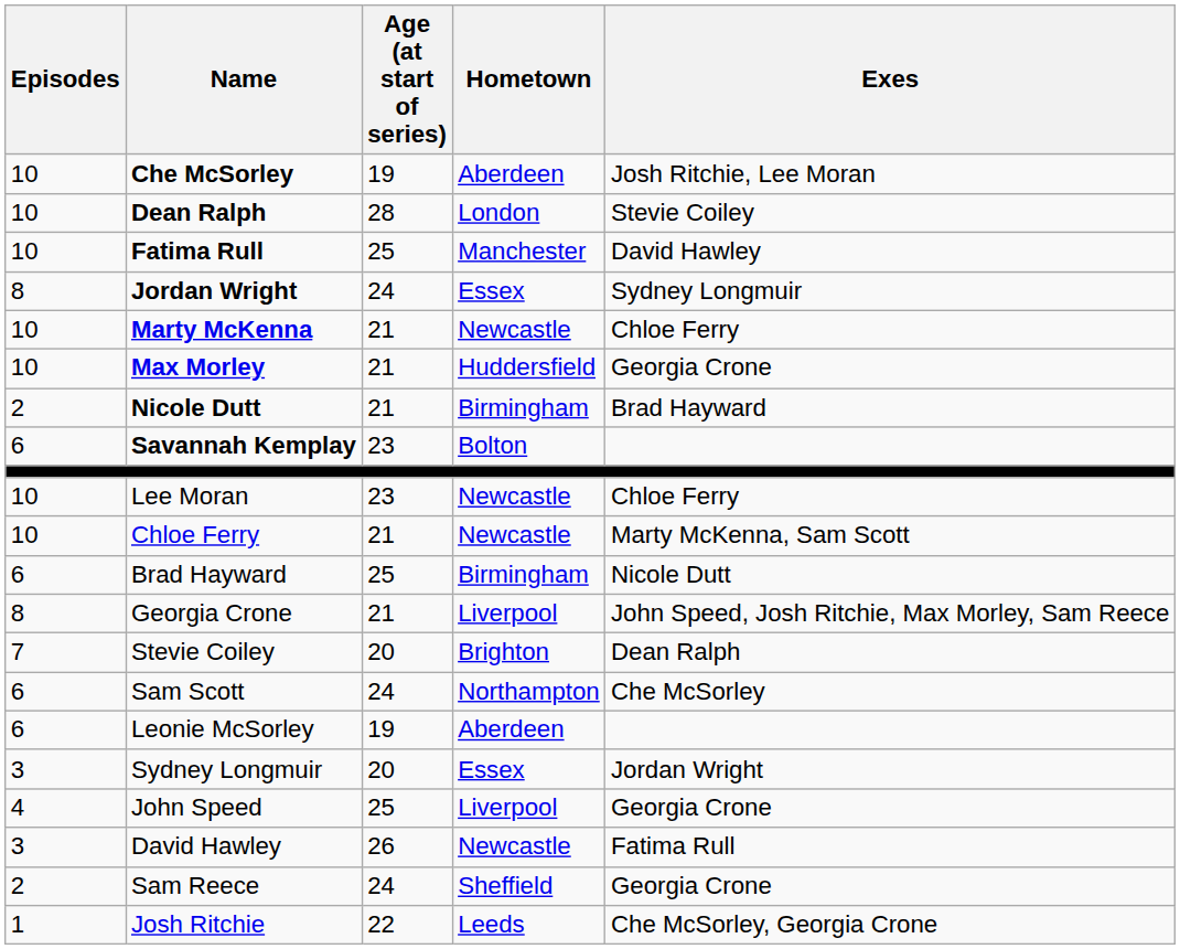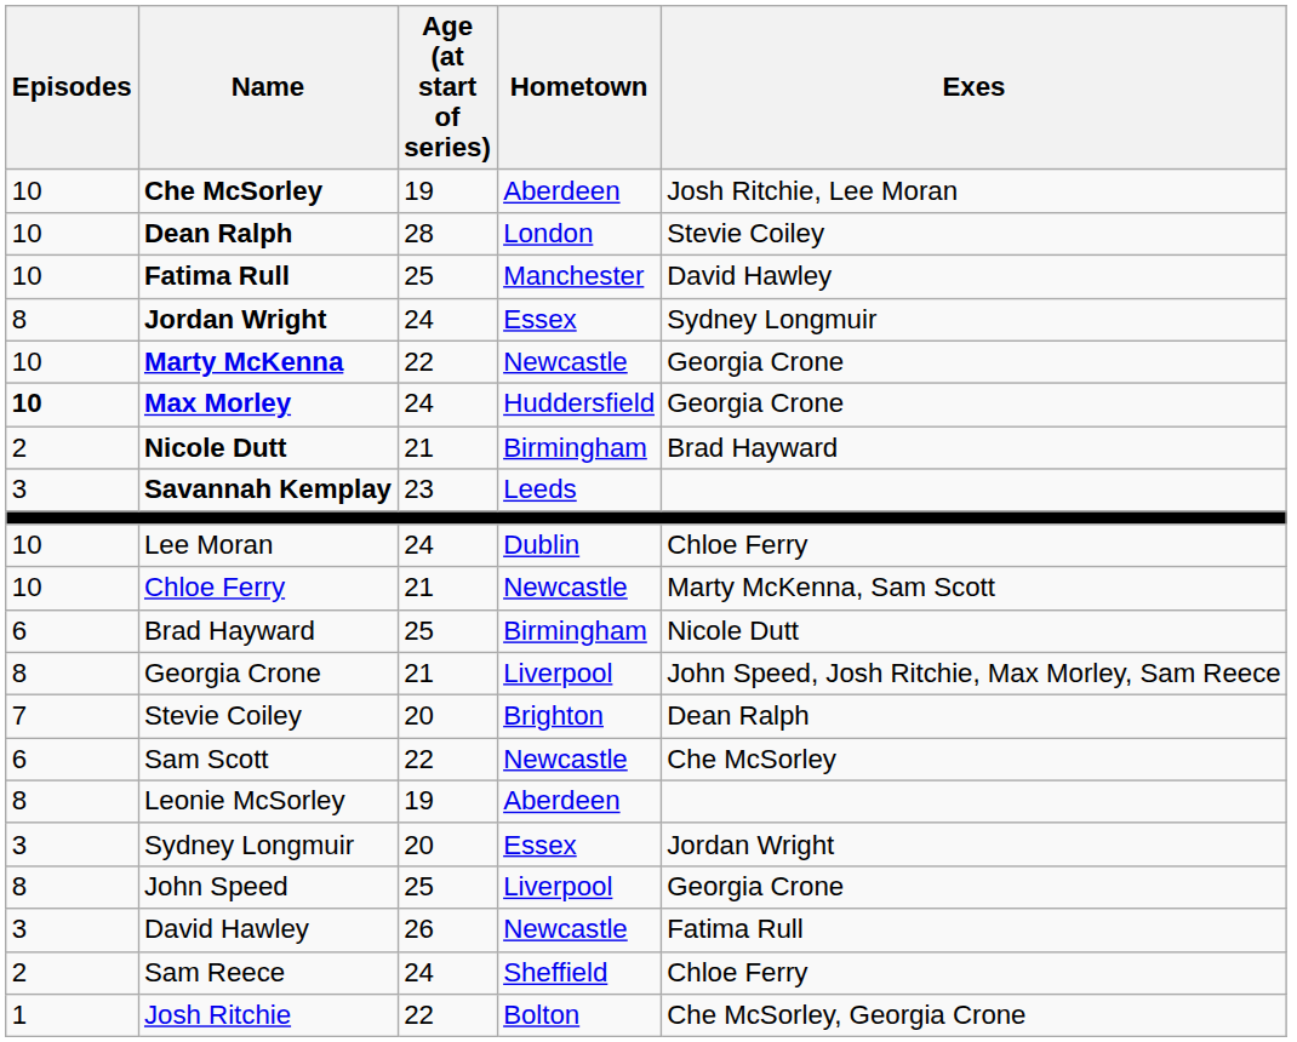 <table class="wikitable sortable">
 <tr>
 <th>Episodes</th>
 <th>Name</th>
 <th>Age (at start of series)</th>
 <th>Hometown</th>
 <th>Exes</th>
 </tr>
 <tr>
 <td>10</td>
 <td><strong>Che McSorley</strong></td>
 <td>19</td>
 <td><a href='#'>Aberdeen</a></td>
 <td>Josh Ritchie, Lee Moran</td>
 </tr>
 <tr>
 <td>10</td>
 <td><strong>Dean Ralph</strong></td>
 <td>28</td>
 <td><a href='#'>London</a></td>
 <td>Stevie Coiley</td>
 </tr>
 <tr>
 <td>10</td>
 <td><strong>Fatima Rull</strong></td>
 <td>25</td>
 <td><a href='#'>Manchester</a></td>
 <td>David Hawley</td>
 </tr>
 <tr>
 <td>8</td>
 <td><strong>Jordan Wright</strong></td>
 <td>24</td>
 <td><a href='#'>Essex</a></td>
 <td>Sydney Longmuir</td>
 </tr>
 <tr>
 <td>10</td>
 <td><strong><a href='#'>Marty McKenna</a></strong></td>
-<td>21</td>
+<td>22</td>
 <td><a href='#'>Newcastle</a></td>
-<td>Chloe Ferry</td>
+<td>Georgia Crone</td>
 </tr>
 <tr>
-<td>10</td>
+<td><strong>10</strong></td>
 <td><strong><a href='#'>Max Morley</a></strong></td>
-<td>21</td>
+<td>24</td>
 <td><a href='#'>Huddersfield</a></td>
 <td>Georgia Crone</td>
 </tr>
 <tr>
 <td>2</td>
 <td><strong>Nicole Dutt</strong></td>
 <td>21</td>
 <td><a href='#'>Birmingham</a></td>
 <td>Brad Hayward</td>
 </tr>
 <tr>
-<td>6</td>
+<td>3</td>
 <td nowrap><strong>Savannah Kemplay</strong></td>
 <td>23</td>
-<td><a href='#'>Bolton</a></td>
+<td><a href='#'>Leeds</a></td>
 <td></td>
 </tr>
 <tr>
 <th style="background:#000;" colspan="6"></th>
 </tr>
 <tr>
 <td>10</td>
 <td>Lee Moran</td>
-<td>23</td>
-<td><a href='#'>Newcastle</a></td>
+<td>24</td>
+<td><a href='#'>Dublin</a></td>
 <td>Chloe Ferry</td>
 </tr>
 <tr>
 <td>10</td>
 <td><a href='#'>Chloe Ferry</a></td>
 <td>21</td>
 <td><a href='#'>Newcastle</a></td>
 <td>Marty McKenna, Sam Scott</td>
 </tr>
 <tr>
 <td>6</td>
 <td>Brad Hayward</td>
 <td>25</td>
 <td><a href='#'>Birmingham</a></td>
 <td>Nicole Dutt</td>
 </tr>
 <tr>
 <td>8</td>
 <td>Georgia Crone</td>
 <td>21</td>
 <td><a href='#'>Liverpool</a></td>
 <td nowrap>John Speed, Josh Ritchie, Max Morley, Sam Reece</td>
 </tr>
 <tr>
 <td>7</td>
 <td>Stevie Coiley</td>
 <td>20</td>
 <td><a href='#'>Brighton</a></td>
 <td>Dean Ralph</td>
 </tr>
 <tr>
 <td>6</td>
 <td>Sam Scott</td>
-<td>24</td>
-<td><a href='#'>Northampton</a></td>
+<td>22</td>
+<td><a href='#'>Newcastle</a></td>
 <td>Che McSorley</td>
 </tr>
 <tr>
-<td>6</td>
+<td>8</td>
 <td>Leonie McSorley</td>
 <td>19</td>
 <td><a href='#'>Aberdeen</a></td>
 <td></td>
 </tr>
 <tr>
 <td>3</td>
 <td>Sydney Longmuir</td>
 <td>20</td>
 <td><a href='#'>Essex</a></td>
 <td>Jordan Wright</td>
 </tr>
 <tr>
-<td>4</td>
+<td>8</td>
 <td>John Speed</td>
 <td>25</td>
 <td><a href='#'>Liverpool</a></td>
 <td>Georgia Crone</td>
 </tr>
 <tr>
 <td>3</td>
 <td>David Hawley</td>
 <td>26</td>
 <td><a href='#'>Newcastle</a></td>
 <td>Fatima Rull</td>
 </tr>
 <tr>
 <td>2</td>
 <td>Sam Reece</td>
 <td>24</td>
 <td><a href='#'>Sheffield</a></td>
-<td>Georgia Crone</td>
+<td>Chloe Ferry</td>
 </tr>
 <tr>
 <td>1</td>
 <td><a href='#'>Josh Ritchie</a></td>
 <td>22</td>
-<td><a href='#'>Leeds</a></td>
+<td><a href='#'>Bolton</a></td>
 <td>Che McSorley, Georgia Crone</td>
 </tr>
 </table>
